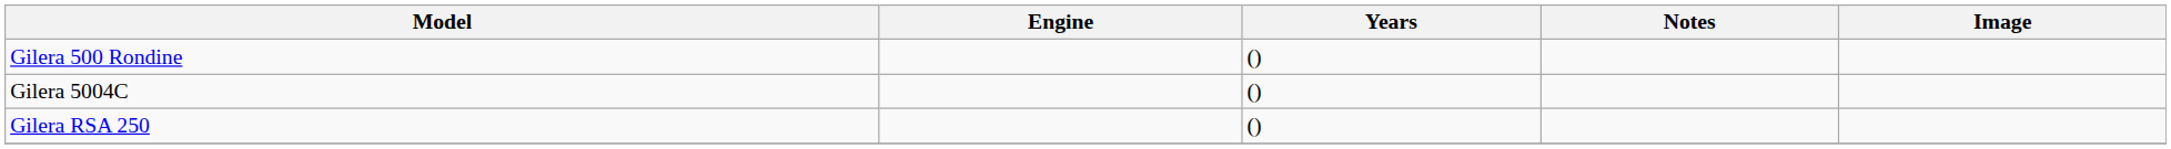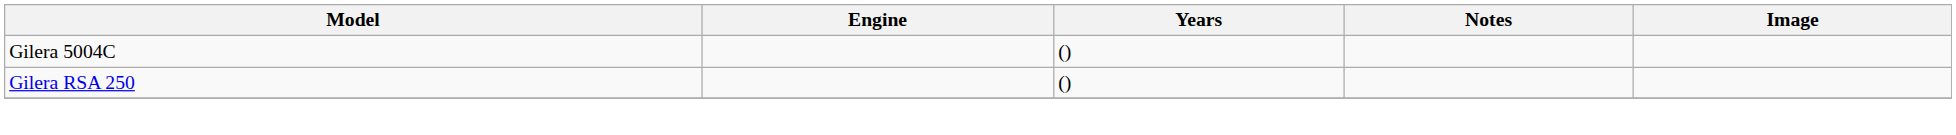 <table class="wikitable sortable" style="width:100%">
 <tr>
 <th>Model</th>
 <th>Engine</th>
 <th>Years</th>
 <th>Notes</th>
 <th>Image</th>
-</tr>
-<tr>
-<td><a href='#'>Gilera 500 Rondine</a></td>
-<td></td>
-<td>()</td>
-<td></td>
-<td></td>
 </tr>
 <tr>
 <td>Gilera 5004C</td>
 <td></td>
 <td>()</td>
 <td></td>
 <td></td>
 </tr>
 <tr>
 <td><a href='#'>Gilera RSA 250</a></td>
 <td></td>
 <td>()</td>
 <td></td>
 <td></td>
 </tr>
 <tr>
 </tr>
 </table>
